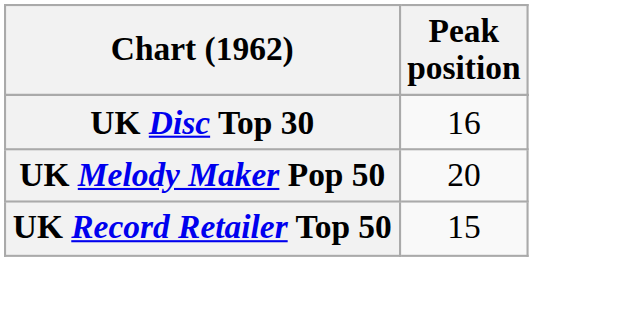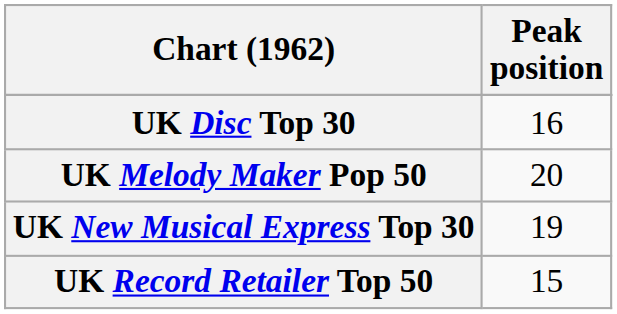 <table class="wikitable sortable plainrowheaders" style="text-align:center">
 <tr>
 <th>Chart (1962)</th>
 <th>Peak<br>position</th>
 </tr>
 <tr>
 </tr>
 <tr>
 <th scope="row">UK <em><a href='#'>Disc</a></em> Top 30</th>
 <td>16</td>
 </tr>
 <tr>
 <th scope="row">UK <em><a href='#'>Melody Maker</a></em> Pop 50</th>
 <td>20</td>
 </tr>
 <tr>
+<th scope="row">UK <em><a href='#'>New Musical Express</a></em> Top 30</th>
+<td>19</td>
+</tr>
+<tr>
 <th scope="row">UK <em><a href='#'>Record Retailer</a></em> Top 50</th>
 <td>15</td>
 </tr>
 </table>
